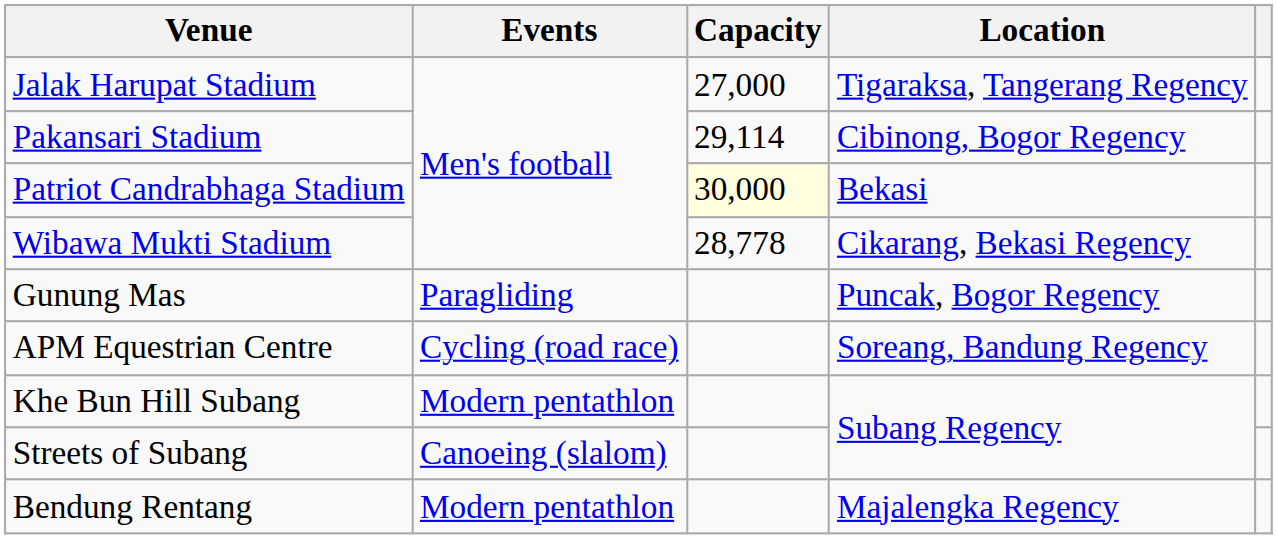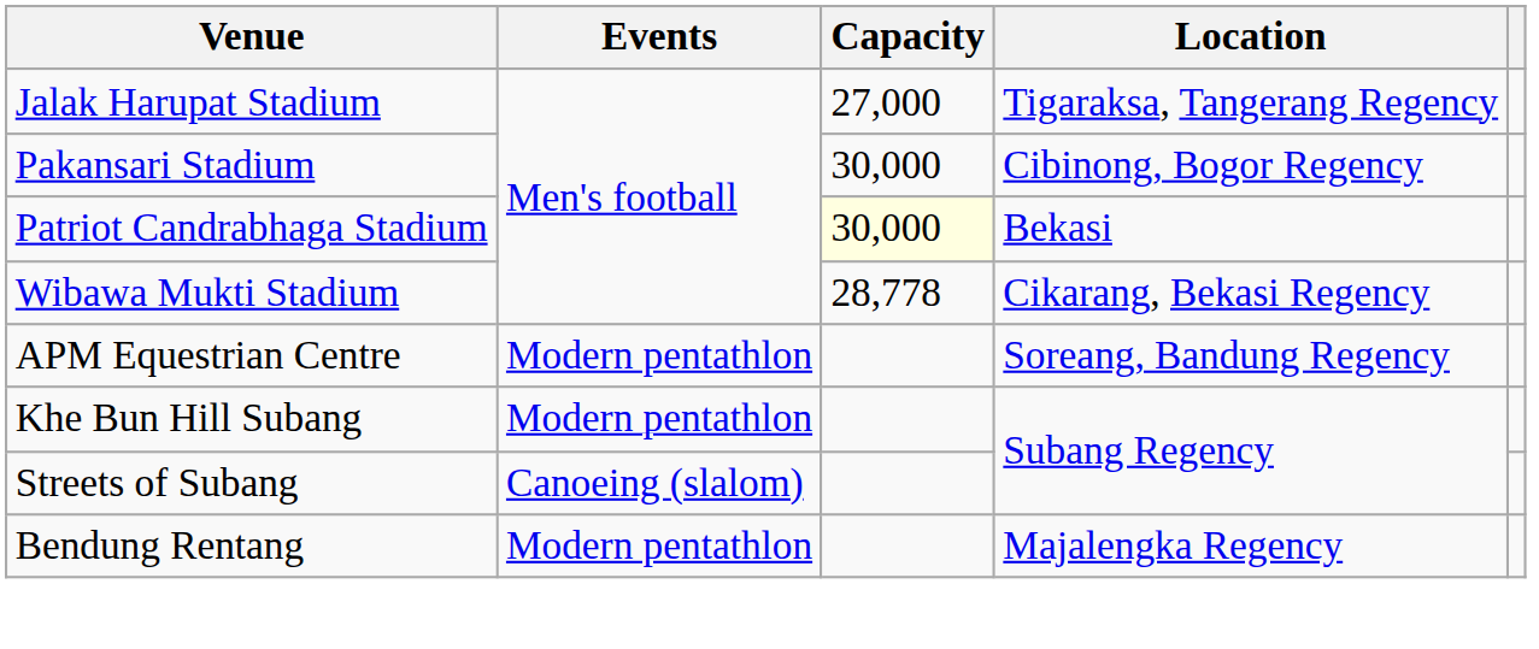 <table class="wikitable">
 <tr>
 <th>Venue</th>
 <th>Events</th>
 <th>Capacity</th>
 <th>Location</th>
 <th></th>
 </tr>
 <tr>
 <td><a href='#'>Jalak Harupat Stadium</a></td>
 <td rowspan="4"><a href='#'>Men's football</a></td>
 <td>27,000</td>
 <td><a href='#'>Tigaraksa</a>, <a href='#'>Tangerang Regency</a></td>
 <td></td>
 </tr>
 <tr>
 <td><a href='#'>Pakansari Stadium</a></td>
-<td>29,114</td>
+<td>30,000</td>
 <td><a href='#'>Cibinong, Bogor Regency</a></td>
 <td></td>
 </tr>
 <tr>
 <td><a href='#'>Patriot Candrabhaga Stadium</a></td>
 <td style="background: lightyellow;">30,000</td>
 <td><a href='#'>Bekasi</a></td>
 <td></td>
 </tr>
 <tr>
 <td><a href='#'>Wibawa Mukti Stadium</a></td>
 <td>28,778</td>
 <td><a href='#'>Cikarang</a>, <a href='#'>Bekasi Regency</a></td>
 <td></td>
 </tr>
 <tr>
-<td>Gunung Mas</td>
-<td><a href='#'>Paragliding</a></td>
-<td></td>
-<td><a href='#'>Puncak</a>, <a href='#'>Bogor Regency</a></td>
-<td></td>
-</tr>
-<tr>
 <td>APM Equestrian Centre</td>
-<td><a href='#'>Cycling (road race)</a></td>
+<td><a href='#'>Modern pentathlon</a></td>
 <td></td>
 <td><a href='#'>Soreang, Bandung Regency</a></td>
 <td></td>
 </tr>
 <tr>
 <td>Khe Bun Hill Subang</td>
 <td><a href='#'>Modern pentathlon</a></td>
 <td></td>
 <td rowspan="2"><a href='#'>Subang Regency</a></td>
 <td></td>
 </tr>
 <tr>
 <td>Streets of Subang</td>
 <td><a href='#'>Canoeing (slalom)</a></td>
 <td></td>
 <td></td>
 </tr>
 <tr>
 <td>Bendung Rentang</td>
 <td><a href='#'>Modern pentathlon</a></td>
 <td></td>
 <td><a href='#'>Majalengka Regency</a></td>
 <td></td>
 </tr>
 </table>
